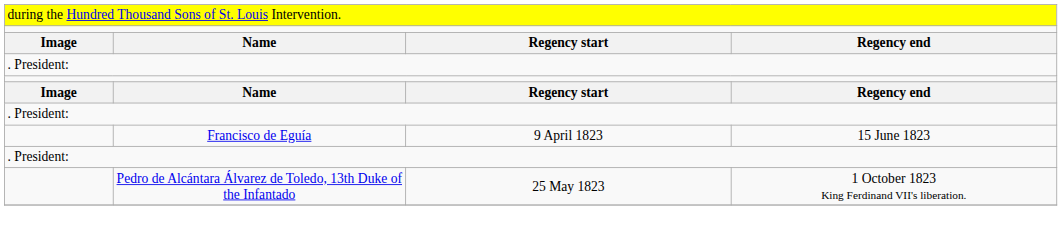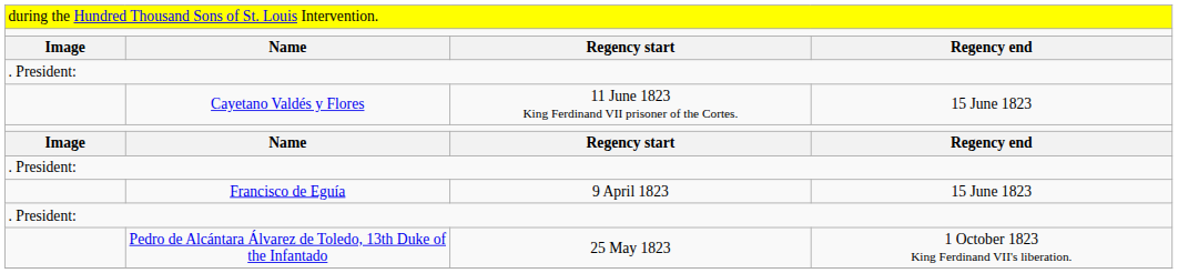 <table width=98% class="wikitable">
 <tr>
 <td bgcolor="#FFFF00" colspan=4> during the <a href='#'>Hundred Thousand Sons of St. Louis</a> Intervention.</td>
 </tr>
 <tr>
 <td colspan=4></td>
 </tr>
 <tr>
 <th width=10%>Image</th>
 <th width=27%>Name</th>
 <th width=30%>Regency start</th>
 <th width=30%>Regency end</th>
 </tr>
 <tr>
 <td colspan=4>. President:</td>
+</tr>
+<tr>
+<td align="center"></td>
+<td align="center"><a href='#'>Cayetano Valdés y Flores</a></td>
+<td align="center">11 June 1823<br><small>King Ferdinand VII prisoner of the Cortes.</small></td>
+<td align="center">15 June 1823</td>
 </tr>
 <tr>
 <td colspan=4></td>
 </tr>
 <tr>
 <th width=10%>Image</th>
 <th width=27%>Name</th>
 <th width=30%>Regency start</th>
 <th width=30%>Regency end</th>
 </tr>
 <tr>
 <td colspan=4>. President:</td>
 </tr>
 <tr>
 <td align="center"></td>
 <td align="center"><a href='#'>Francisco de Eguía</a></td>
 <td align="center">9 April 1823</td>
 <td align="center">15 June 1823</td>
 </tr>
 <tr>
 <td colspan=4>. President:</td>
 </tr>
 <tr>
 <td align="center"></td>
 <td align="center"><a href='#'>Pedro de Alcántara Álvarez de Toledo, 13th Duke of the Infantado</a></td>
 <td align="center">25 May 1823</td>
 <td align="center">1 October 1823<br><small>King Ferdinand VII's liberation.</small></td>
 </tr>
 <tr>
 </tr>
 </table>
